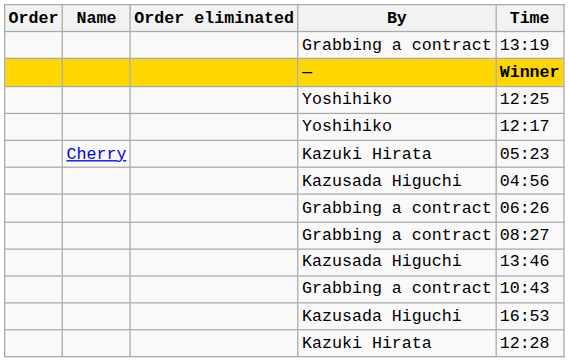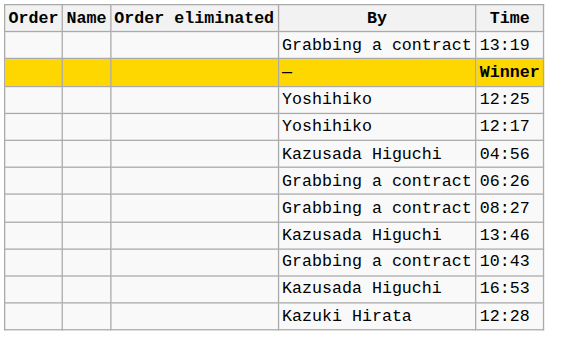 <table class="wikitable sortable">
 <tr>
 <th>Order</th>
 <th>Name</th>
 <th>Order eliminated</th>
 <th>By</th>
 <th>Time</th>
 </tr>
 <tr>
 <td></td>
 <td></td>
 <td></td>
 <td>Grabbing a contract</td>
 <td>13:19</td>
 </tr>
 <tr style="background:gold">
 <td><strong></strong></td>
 <td><strong></strong></td>
 <td></td>
 <td>—</td>
 <td><strong>Winner</strong></td>
 </tr>
 <tr>
 <td></td>
 <td></td>
 <td></td>
 <td>Yoshihiko</td>
 <td>12:25</td>
 </tr>
 <tr>
 <td></td>
 <td></td>
 <td></td>
 <td>Yoshihiko</td>
 <td>12:17</td>
-</tr>
-<tr>
-<td></td>
-<td><a href='#'>Cherry</a></td>
-<td></td>
-<td>Kazuki Hirata</td>
-<td>05:23</td>
 </tr>
 <tr>
 <td></td>
 <td></td>
 <td></td>
 <td>Kazusada Higuchi</td>
 <td>04:56</td>
 </tr>
 <tr>
 <td></td>
 <td></td>
 <td></td>
 <td>Grabbing a contract</td>
 <td>06:26</td>
 </tr>
 <tr>
 <td></td>
 <td></td>
 <td></td>
 <td>Grabbing a contract</td>
 <td>08:27</td>
 </tr>
 <tr>
 <td></td>
 <td></td>
 <td></td>
 <td>Kazusada Higuchi</td>
 <td>13:46</td>
 </tr>
 <tr>
 <td></td>
 <td></td>
 <td></td>
 <td>Grabbing a contract</td>
 <td>10:43</td>
 </tr>
 <tr>
 <td></td>
 <td></td>
 <td></td>
 <td>Kazusada Higuchi</td>
 <td>16:53</td>
 </tr>
 <tr>
 <td></td>
 <td></td>
 <td></td>
 <td>Kazuki Hirata</td>
 <td>12:28</td>
 </tr>
 </table>
